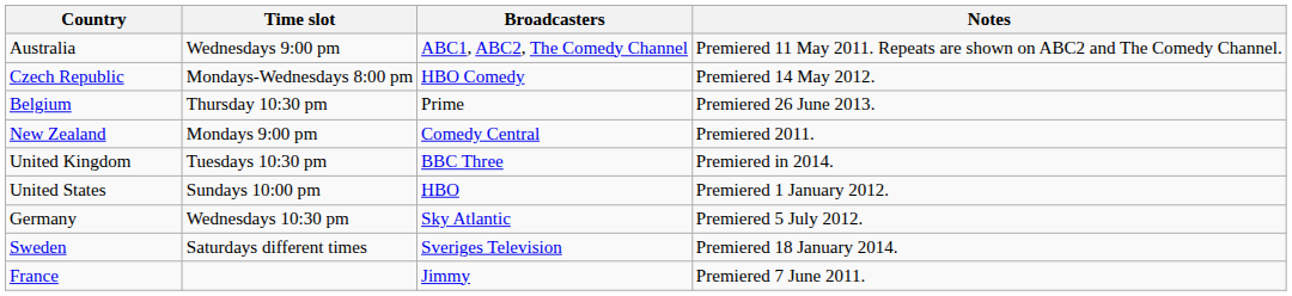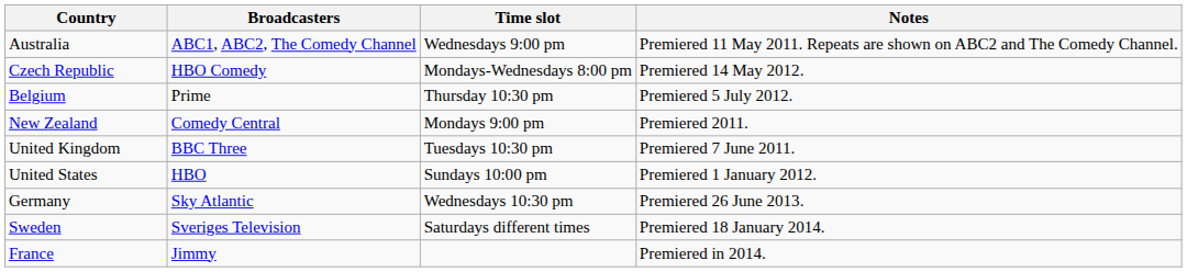 <table class="wikitable sortable">
 <tr>
 <th width="150px">Country</th>
+<th>Broadcasters</th>
 <th>Time slot</th>
-<th>Broadcasters</th>
 <th>Notes</th>
 </tr>
 <tr>
 <td> Australia</td>
+<td><a href='#'>ABC1</a>, <a href='#'>ABC2</a>, <a href='#'>The Comedy Channel</a></td>
 <td>Wednesdays 9:00 pm</td>
-<td><a href='#'>ABC1</a>, <a href='#'>ABC2</a>, <a href='#'>The Comedy Channel</a></td>
 <td>Premiered 11 May 2011. Repeats are shown on ABC2 and The Comedy Channel.</td>
 </tr>
 <tr>
 <td> <a href='#'>Czech Republic</a></td>
+<td><a href='#'>HBO Comedy</a></td>
 <td>Mondays-Wednesdays 8:00 pm</td>
-<td><a href='#'>HBO Comedy</a></td>
 <td>Premiered 14 May 2012.</td>
 </tr>
 <tr>
 <td> <a href='#'>Belgium</a></td>
+<td>Prime</td>
 <td>Thursday 10:30 pm</td>
-<td>Prime</td>
-<td>Premiered 26 June 2013.</td>
+<td>Premiered 5 July 2012.</td>
 </tr>
 <tr>
 <td> <a href='#'>New Zealand</a></td>
+<td><a href='#'>Comedy Central</a></td>
 <td>Mondays 9:00 pm</td>
-<td><a href='#'>Comedy Central</a></td>
 <td>Premiered 2011.</td>
 </tr>
 <tr>
 <td> United Kingdom</td>
+<td><a href='#'>BBC Three</a></td>
 <td>Tuesdays 10:30 pm</td>
-<td><a href='#'>BBC Three</a></td>
-<td>Premiered in 2014.</td>
+<td>Premiered 7 June 2011.</td>
 </tr>
 <tr>
 <td> United States</td>
+<td><a href='#'>HBO</a></td>
 <td>Sundays 10:00 pm</td>
-<td><a href='#'>HBO</a></td>
 <td>Premiered 1 January 2012.</td>
 </tr>
 <tr>
 <td> Germany</td>
+<td><a href='#'>Sky Atlantic</a></td>
 <td>Wednesdays 10:30 pm</td>
-<td><a href='#'>Sky Atlantic</a></td>
-<td>Premiered 5 July 2012.</td>
+<td>Premiered 26 June 2013.</td>
 </tr>
 <tr>
 <td> <a href='#'>Sweden</a></td>
+<td><a href='#'>Sveriges Television</a></td>
 <td>Saturdays different times</td>
-<td><a href='#'>Sveriges Television</a></td>
 <td>Premiered 18 January 2014.</td>
 </tr>
 <tr>
 <td> <a href='#'>France</a></td>
+<td><a href='#'>Jimmy</a></td>
 <td></td>
-<td><a href='#'>Jimmy</a></td>
-<td>Premiered 7 June 2011.</td>
+<td>Premiered in 2014.</td>
 </tr>
 </table>
